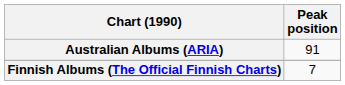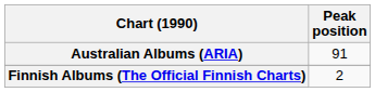 <table class="wikitable plainrowheaders sortable" style="text-align: center;">
 <tr>
 <th scope="col">Chart (1990)</th>
 <th scope="col">Peak<br>position</th>
 </tr>
 <tr>
 <th scope="row">Australian Albums (<a href='#'>ARIA</a>)</th>
 <td>91</td>
 </tr>
 <tr>
 </tr>
 <tr>
 </tr>
 <tr>
 </tr>
 <tr>
 </tr>
 <tr>
 </tr>
 <tr>
 </tr>
 <tr>
 </tr>
 <tr>
 </tr>
 <tr>
 </tr>
 <tr>
 </tr>
 <tr>
 </tr>
 <tr>
 <th scope="row">Finnish Albums (<a href='#'>The Official Finnish Charts</a>)</th>
-<td>7</td>
+<td>2</td>
 </tr>
 </table>
